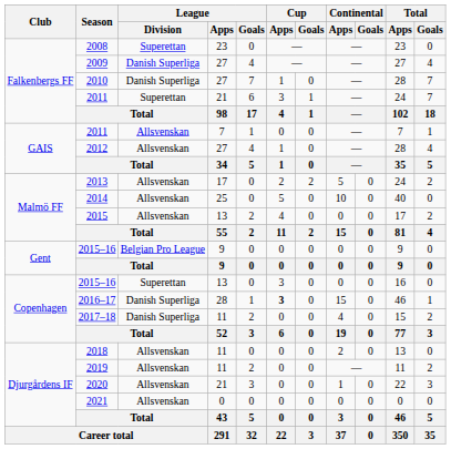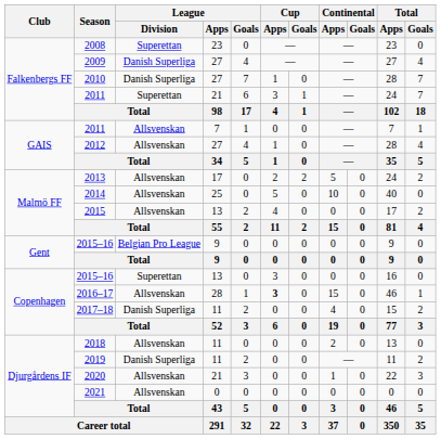 <table class="wikitable" style="text-align:center;">
 <tr>
 <th rowspan="2">Club</th>
 <th rowspan="2">Season</th>
 <th colspan="3">League</th>
 <th colspan="2">Cup</th>
 <th colspan="2">Continental</th>
 <th colspan="2">Total</th>
 </tr>
 <tr>
 <th>Division</th>
 <th>Apps</th>
 <th>Goals</th>
 <th>Apps</th>
 <th>Goals</th>
 <th>Apps</th>
 <th>Goals</th>
 <th>Apps</th>
 <th>Goals</th>
 </tr>
 <tr>
 <td rowspan="5"><a href='#'>Falkenbergs FF</a></td>
 <td><a href='#'>2008</a></td>
 <td><a href='#'>Superettan</a></td>
 <td>23</td>
 <td>0</td>
 <td colspan="2">—</td>
 <td colspan="2">—</td>
 <td>23</td>
 <td>0</td>
 </tr>
 <tr>
 <td><a href='#'>2009</a></td>
 <td><a href='#'>Danish Superliga</a></td>
 <td>27</td>
 <td>4</td>
 <td colspan="2">—</td>
 <td colspan="2">—</td>
 <td>27</td>
 <td>4</td>
 </tr>
 <tr>
 <td><a href='#'>2010</a></td>
 <td>Danish Superliga</td>
 <td>27</td>
 <td>7</td>
 <td>1</td>
 <td>0</td>
 <td colspan="2">—</td>
 <td>28</td>
 <td>7</td>
 </tr>
 <tr>
 <td><a href='#'>2011</a></td>
 <td>Superettan</td>
 <td>21</td>
 <td>6</td>
 <td>3</td>
 <td>1</td>
 <td colspan="2">—</td>
 <td>24</td>
 <td>7</td>
 </tr>
 <tr>
 <th colspan="2">Total</th>
 <th>98</th>
 <th>17</th>
 <th>4</th>
 <th>1</th>
 <th colspan="2">—</th>
 <th>102</th>
 <th>18</th>
 </tr>
 <tr>
 <td rowspan="3"><a href='#'>GAIS</a></td>
 <td><a href='#'>2011</a></td>
 <td><a href='#'>Allsvenskan</a></td>
 <td>7</td>
 <td>1</td>
 <td>0</td>
 <td>0</td>
 <td colspan="2">—</td>
 <td>7</td>
 <td>1</td>
 </tr>
 <tr>
 <td><a href='#'>2012</a></td>
 <td>Allsvenskan</td>
 <td>27</td>
 <td>4</td>
 <td>1</td>
 <td>0</td>
 <td colspan="2">—</td>
 <td>28</td>
 <td>4</td>
 </tr>
 <tr>
 <th colspan="2">Total</th>
 <th>34</th>
 <th>5</th>
 <th>1</th>
 <th>0</th>
 <th colspan="2">—</th>
 <th>35</th>
 <th>5</th>
 </tr>
 <tr>
 <td rowspan="4"><a href='#'>Malmö FF</a></td>
 <td><a href='#'>2013</a></td>
 <td>Allsvenskan</td>
 <td>17</td>
 <td>0</td>
 <td>2</td>
 <td>2</td>
 <td>5</td>
 <td>0</td>
 <td>24</td>
 <td>2</td>
 </tr>
 <tr>
 <td><a href='#'>2014</a></td>
 <td>Allsvenskan</td>
 <td>25</td>
 <td>0</td>
 <td>5</td>
 <td>0</td>
 <td>10</td>
 <td>0</td>
 <td>40</td>
 <td>0</td>
 </tr>
 <tr>
 <td><a href='#'>2015</a></td>
 <td>Allsvenskan</td>
 <td>13</td>
 <td>2</td>
 <td>4</td>
 <td>0</td>
 <td>0</td>
 <td>0</td>
 <td>17</td>
 <td>2</td>
 </tr>
 <tr>
 <th colspan="2">Total</th>
 <th>55</th>
 <th>2</th>
 <th>11</th>
 <th>2</th>
 <th>15</th>
 <th>0</th>
 <th>81</th>
 <th>4</th>
 </tr>
 <tr>
 <td rowspan="2"><a href='#'>Gent</a></td>
 <td><a href='#'>2015–16</a></td>
 <td><a href='#'>Belgian Pro League</a></td>
 <td>9</td>
 <td>0</td>
 <td>0</td>
 <td>0</td>
 <td>0</td>
 <td>0</td>
 <td>9</td>
 <td>0</td>
 </tr>
 <tr>
 <th colspan="2">Total</th>
 <th>9</th>
 <th>0</th>
 <th>0</th>
 <th>0</th>
 <th>0</th>
 <th>0</th>
 <th>9</th>
 <th>0</th>
 </tr>
 <tr>
 <td rowspan="4"><a href='#'>Copenhagen</a></td>
 <td><a href='#'>2015–16</a></td>
 <td>Superettan</td>
 <td>13</td>
 <td>0</td>
 <td>3</td>
 <td>0</td>
 <td>0</td>
 <td>0</td>
 <td>16</td>
 <td>0</td>
 </tr>
 <tr>
 <td><a href='#'>2016–17</a></td>
-<td>Danish Superliga</td>
+<td>Allsvenskan</td>
 <td>28</td>
 <td>1</td>
 <td><strong>3</strong></td>
 <td>0</td>
 <td>15</td>
 <td>0</td>
 <td>46</td>
 <td>1</td>
 </tr>
 <tr>
 <td><a href='#'>2017–18</a></td>
 <td>Danish Superliga</td>
 <td>11</td>
 <td>2</td>
 <td>0</td>
 <td>0</td>
 <td>4</td>
 <td>0</td>
 <td>15</td>
 <td>2</td>
 </tr>
 <tr>
 <th colspan="2">Total</th>
 <th>52</th>
 <th>3</th>
 <th>6</th>
 <th>0</th>
 <th>19</th>
 <th>0</th>
 <th>77</th>
 <th>3</th>
 </tr>
 <tr>
 <td rowspan="5"><a href='#'>Djurgårdens IF</a></td>
 <td><a href='#'>2018</a></td>
 <td>Allsvenskan</td>
 <td>11</td>
 <td>0</td>
 <td>0</td>
 <td>0</td>
 <td>2</td>
 <td>0</td>
 <td>13</td>
 <td>0</td>
 </tr>
 <tr>
 <td><a href='#'>2019</a></td>
-<td>Allsvenskan</td>
+<td>Danish Superliga</td>
 <td>11</td>
 <td>2</td>
 <td>0</td>
 <td>0</td>
 <td colspan="2">—</td>
 <td>11</td>
 <td>2</td>
 </tr>
 <tr>
 <td><a href='#'>2020</a></td>
 <td>Allsvenskan</td>
 <td>21</td>
 <td>3</td>
 <td>0</td>
 <td>0</td>
 <td>1</td>
 <td>0</td>
 <td>22</td>
 <td>3</td>
 </tr>
 <tr>
 <td><a href='#'>2021</a></td>
 <td>Allsvenskan</td>
 <td>0</td>
 <td>0</td>
 <td>0</td>
 <td>0</td>
 <td>0</td>
 <td>0</td>
 <td>0</td>
 <td>0</td>
 </tr>
 <tr>
 <th colspan="2">Total</th>
 <th>43</th>
 <th>5</th>
 <th>0</th>
 <th>0</th>
 <th>3</th>
 <th>0</th>
 <th>46</th>
 <th>5</th>
 </tr>
 <tr>
 <th colspan="3">Career total</th>
 <th>291</th>
 <th>32</th>
 <th>22</th>
 <th>3</th>
 <th>37</th>
 <th>0</th>
 <th>350</th>
 <th>35</th>
 </tr>
 </table>
